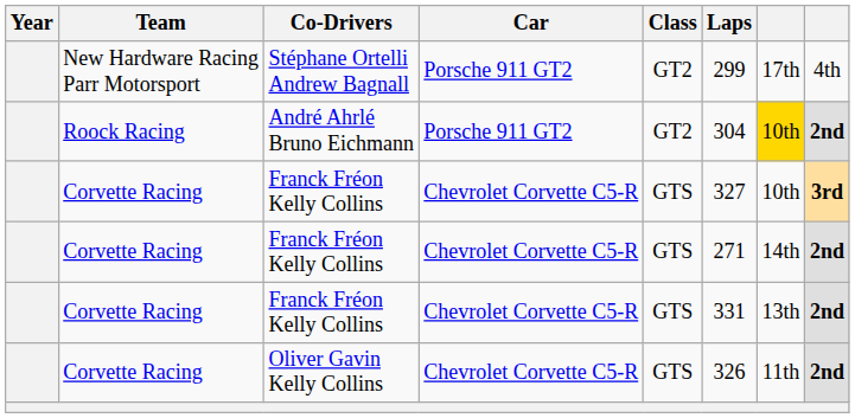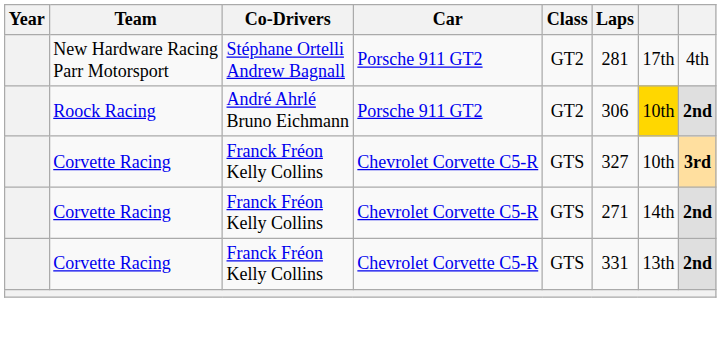 <table class="wikitable" style="text-align:center; font-size:90%">
 <tr>
 <th>Year</th>
 <th>Team</th>
 <th>Co-Drivers</th>
 <th>Car</th>
 <th>Class</th>
 <th>Laps</th>
 <th></th>
 <th></th>
 </tr>
 <tr>
 <th></th>
 <td align="left"> New Hardware Racing<br> Parr Motorsport</td>
 <td align="left"> <a href='#'>Stéphane Ortelli</a><br> <a href='#'>Andrew Bagnall</a></td>
 <td align="left"><a href='#'>Porsche 911 GT2</a></td>
 <td>GT2</td>
-<td>299</td>
+<td>281</td>
 <td>17th</td>
 <td>4th</td>
 </tr>
 <tr>
 <th></th>
 <td align="left"> <a href='#'>Roock Racing</a></td>
 <td align="left"> <a href='#'>André Ahrlé</a><br> Bruno Eichmann</td>
 <td align="left"><a href='#'>Porsche 911 GT2</a></td>
 <td>GT2</td>
-<td>304</td>
+<td>306</td>
 <td style="background: gold;">10th</td>
 <td style="background:#DFDFDF;"><strong>2nd</strong></td>
 </tr>
 <tr>
 <th></th>
 <td align="left"> <a href='#'>Corvette Racing</a></td>
 <td align="left"> <a href='#'>Franck Fréon</a><br> Kelly Collins</td>
 <td align="left"><a href='#'>Chevrolet Corvette C5-R</a></td>
 <td>GTS</td>
 <td>327</td>
 <td>10th</td>
 <td style="background:#FFDF9F;"><strong>3rd</strong></td>
 </tr>
 <tr>
 <th></th>
 <td align="left"> <a href='#'>Corvette Racing</a></td>
 <td align="left"> <a href='#'>Franck Fréon</a><br> Kelly Collins</td>
 <td align="left"><a href='#'>Chevrolet Corvette C5-R</a></td>
 <td>GTS</td>
 <td>271</td>
 <td>14th</td>
 <td style="background:#DFDFDF;"><strong>2nd</strong></td>
 </tr>
 <tr>
 <th></th>
 <td align="left"> <a href='#'>Corvette Racing</a></td>
 <td align="left"> <a href='#'>Franck Fréon</a><br> Kelly Collins</td>
 <td align="left"><a href='#'>Chevrolet Corvette C5-R</a></td>
 <td>GTS</td>
 <td>331</td>
 <td>13th</td>
 <td style="background:#DFDFDF;"><strong>2nd</strong></td>
 </tr>
 <tr>
-<th></th>
-<td align="left"> <a href='#'>Corvette Racing</a></td>
-<td align="left"> <a href='#'>Oliver Gavin</a><br> Kelly Collins</td>
-<td align="left"><a href='#'>Chevrolet Corvette C5-R</a></td>
-<td>GTS</td>
-<td>326</td>
-<td>11th</td>
-<td style="background:#DFDFDF;"><strong>2nd</strong></td>
-</tr>
-<tr>
 <th colspan="8"></th>
 </tr>
 </table>
